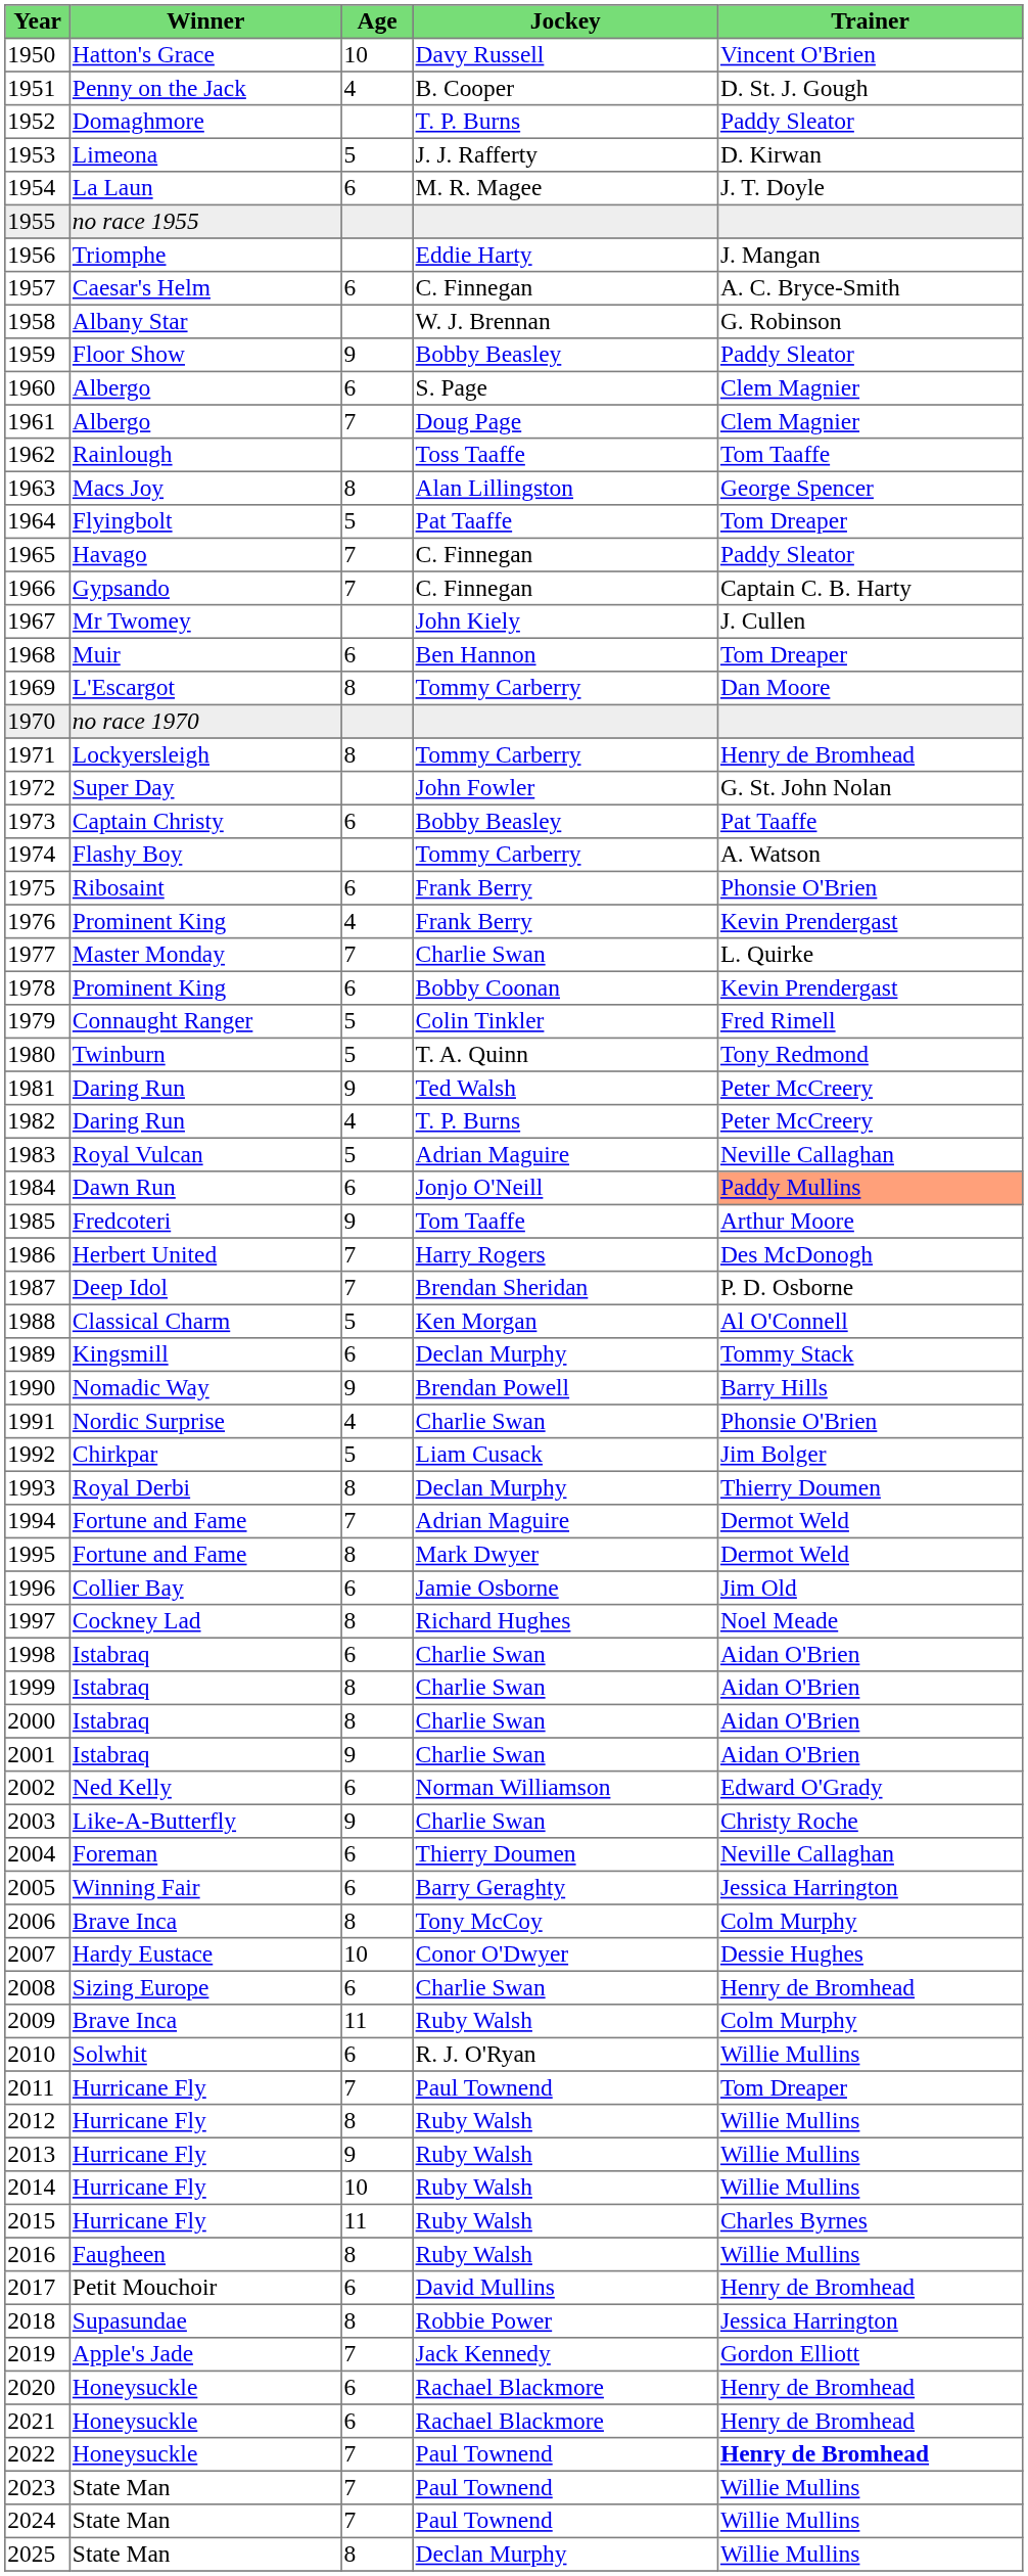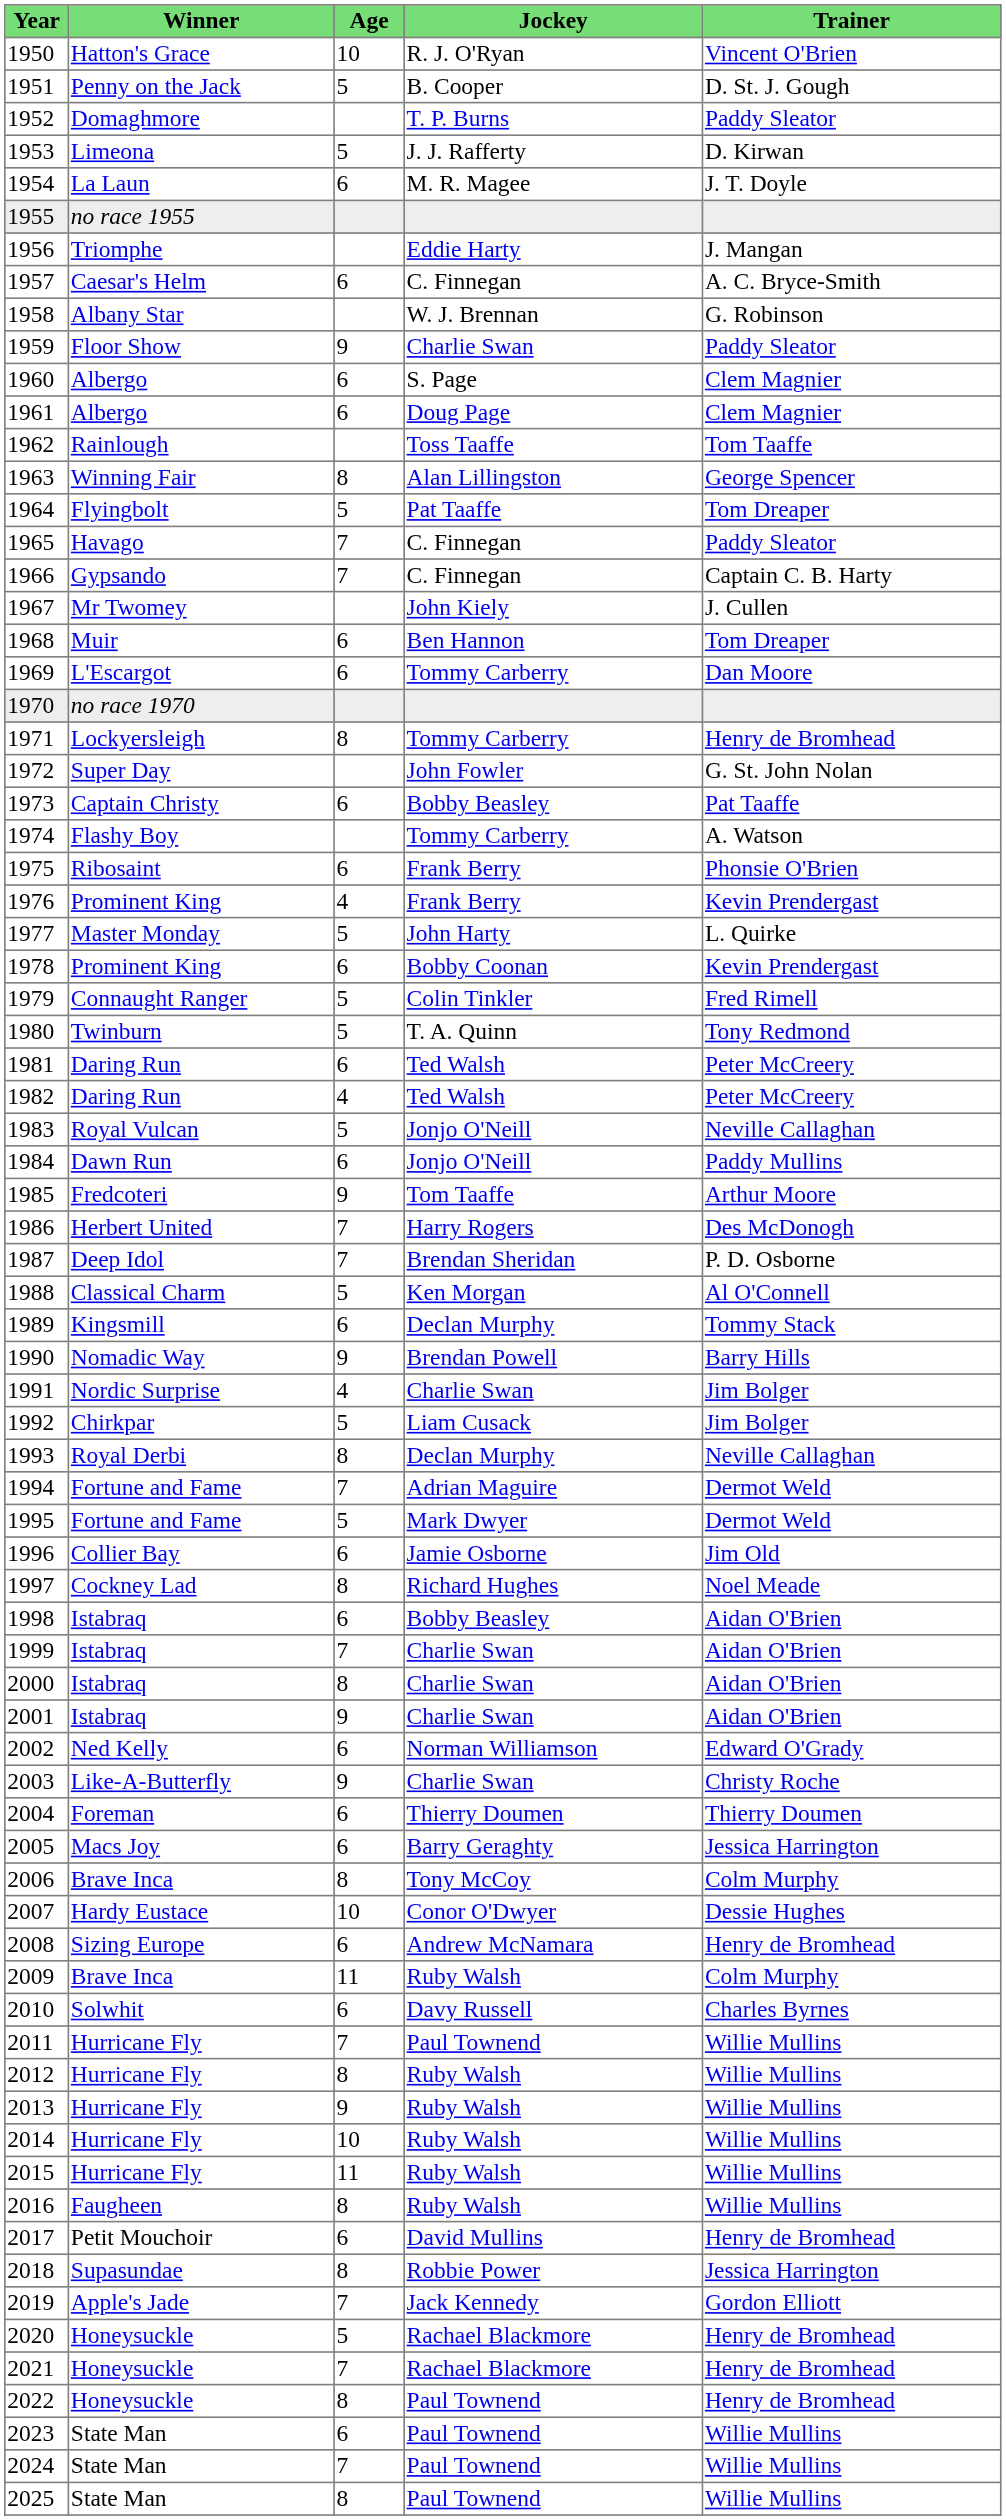 <table class = "sortable" | border="1" style="border-collapse: collapse; font-size:90%">
 <tr bgcolor="#77dd77" align="center">
 <th width="36px"><strong>Year</strong><br></th>
 <th width="160px"><strong>Winner</strong><br></th>
 <th width="40px"><strong>Age</strong><br></th>
 <th width="180px"><strong>Jockey</strong><br></th>
 <th width="180px"><strong>Trainer</strong><br></th>
 </tr>
 <tr>
 <td>1950</td>
 <td><a href='#'>Hatton's Grace</a></td>
 <td>10</td>
-<td><a href='#'>Davy Russell</a></td>
+<td>R. J. O'Ryan</td>
 <td><a href='#'>Vincent O'Brien</a></td>
 </tr>
 <tr>
 <td>1951</td>
 <td><a href='#'>Penny on the Jack</a></td>
-<td>4</td>
+<td>5</td>
 <td>B. Cooper</td>
 <td>D. St. J. Gough</td>
 </tr>
 <tr>
 <td>1952</td>
 <td><a href='#'>Domaghmore</a></td>
 <td></td>
 <td><a href='#'>T. P. Burns</a></td>
 <td><a href='#'>Paddy Sleator</a></td>
 </tr>
 <tr>
 <td>1953</td>
 <td><a href='#'>Limeona</a></td>
 <td>5</td>
 <td>J. J. Rafferty</td>
 <td>D. Kirwan</td>
 </tr>
 <tr>
 <td>1954</td>
 <td><a href='#'>La Laun</a></td>
 <td>6</td>
 <td>M. R. Magee</td>
 <td>J. T. Doyle</td>
 </tr>
 <tr bgcolor="#eeeeee">
 <td><span>1955</span></td>
 <td><em>no race 1955</em></td>
 <td></td>
 <td></td>
 <td></td>
 </tr>
 <tr>
 <td>1956</td>
 <td><a href='#'>Triomphe</a></td>
 <td></td>
 <td><a href='#'>Eddie Harty</a></td>
 <td>J. Mangan</td>
 </tr>
 <tr>
 <td>1957</td>
 <td><a href='#'>Caesar's Helm</a></td>
 <td>6</td>
 <td>C. Finnegan</td>
 <td>A. C. Bryce-Smith</td>
 </tr>
 <tr>
 <td>1958</td>
 <td><a href='#'>Albany Star</a></td>
 <td></td>
 <td>W. J. Brennan</td>
 <td>G. Robinson</td>
 </tr>
 <tr>
 <td>1959</td>
 <td><a href='#'>Floor Show</a></td>
 <td>9</td>
-<td><a href='#'>Bobby Beasley</a></td>
+<td><a href='#'>Charlie Swan</a></td>
 <td><a href='#'>Paddy Sleator</a></td>
 </tr>
 <tr>
 <td>1960</td>
 <td><a href='#'>Albergo</a></td>
 <td>6</td>
 <td>S. Page</td>
 <td><a href='#'>Clem Magnier</a></td>
 </tr>
 <tr>
 <td>1961</td>
 <td><a href='#'>Albergo</a></td>
-<td>7</td>
+<td>6</td>
 <td><a href='#'>Doug Page</a></td>
 <td><a href='#'>Clem Magnier</a></td>
 </tr>
 <tr>
 <td>1962</td>
 <td><a href='#'>Rainlough</a></td>
 <td></td>
 <td><a href='#'>Toss Taaffe</a></td>
 <td><a href='#'>Tom Taaffe</a></td>
 </tr>
 <tr>
 <td>1963</td>
-<td><a href='#'>Macs Joy</a></td>
+<td><a href='#'>Winning Fair</a></td>
 <td>8</td>
 <td><a href='#'>Alan Lillingston</a></td>
 <td><a href='#'>George Spencer</a></td>
 </tr>
 <tr>
 <td>1964</td>
 <td><a href='#'>Flyingbolt</a></td>
 <td>5</td>
 <td><a href='#'>Pat Taaffe</a></td>
 <td><a href='#'>Tom Dreaper</a></td>
 </tr>
 <tr>
 <td>1965</td>
 <td><a href='#'>Havago</a></td>
 <td>7</td>
 <td>C. Finnegan</td>
 <td><a href='#'>Paddy Sleator</a></td>
 </tr>
 <tr>
 <td>1966</td>
 <td><a href='#'>Gypsando</a></td>
 <td>7</td>
 <td>C. Finnegan</td>
 <td>Captain C. B. Harty</td>
 </tr>
 <tr>
 <td>1967</td>
 <td><a href='#'>Mr Twomey</a></td>
 <td></td>
 <td><a href='#'>John Kiely</a></td>
 <td>J. Cullen</td>
 </tr>
 <tr>
 <td>1968</td>
 <td><a href='#'>Muir</a></td>
 <td>6</td>
 <td><a href='#'>Ben Hannon</a></td>
 <td><a href='#'>Tom Dreaper</a></td>
 </tr>
 <tr>
 <td>1969</td>
 <td><a href='#'>L'Escargot</a></td>
-<td>8</td>
+<td>6</td>
 <td><a href='#'>Tommy Carberry</a></td>
 <td><a href='#'>Dan Moore</a></td>
 </tr>
 <tr bgcolor="#eeeeee">
 <td><span>1970</span></td>
 <td><em>no race 1970</em></td>
 <td></td>
 <td></td>
 <td></td>
 </tr>
 <tr>
 <td>1971</td>
 <td><a href='#'>Lockyersleigh</a></td>
 <td>8</td>
 <td><a href='#'>Tommy Carberry</a></td>
 <td><a href='#'>Henry de Bromhead</a></td>
 </tr>
 <tr>
 <td>1972</td>
 <td><a href='#'>Super Day</a></td>
 <td></td>
 <td><a href='#'>John Fowler</a></td>
 <td>G. St. John Nolan</td>
 </tr>
 <tr>
 <td>1973</td>
 <td><a href='#'>Captain Christy</a></td>
 <td>6</td>
 <td><a href='#'>Bobby Beasley</a></td>
 <td><a href='#'>Pat Taaffe</a></td>
 </tr>
 <tr>
 <td>1974</td>
 <td><a href='#'>Flashy Boy</a></td>
 <td></td>
 <td><a href='#'>Tommy Carberry</a></td>
 <td>A. Watson</td>
 </tr>
 <tr>
 <td>1975</td>
 <td><a href='#'>Ribosaint</a></td>
 <td>6</td>
 <td><a href='#'>Frank Berry</a></td>
 <td><a href='#'>Phonsie O'Brien</a></td>
 </tr>
 <tr>
 <td>1976</td>
 <td><a href='#'>Prominent King</a></td>
 <td>4</td>
 <td><a href='#'>Frank Berry</a></td>
 <td><a href='#'>Kevin Prendergast</a></td>
 </tr>
 <tr>
 <td>1977</td>
 <td><a href='#'>Master Monday</a></td>
-<td>7</td>
-<td><a href='#'>Charlie Swan</a></td>
+<td>5</td>
+<td><a href='#'>John Harty</a></td>
 <td>L. Quirke</td>
 </tr>
 <tr>
 <td>1978</td>
 <td><a href='#'>Prominent King</a></td>
 <td>6</td>
 <td><a href='#'>Bobby Coonan</a></td>
 <td><a href='#'>Kevin Prendergast</a></td>
 </tr>
 <tr>
 <td>1979</td>
 <td><a href='#'>Connaught Ranger</a></td>
 <td>5</td>
 <td><a href='#'>Colin Tinkler</a></td>
 <td><a href='#'>Fred Rimell</a></td>
 </tr>
 <tr>
 <td>1980</td>
 <td><a href='#'>Twinburn</a></td>
 <td>5</td>
 <td>T. A. Quinn</td>
 <td><a href='#'>Tony Redmond</a></td>
 </tr>
 <tr>
 <td>1981</td>
 <td><a href='#'>Daring Run</a></td>
-<td>9</td>
+<td>6</td>
 <td><a href='#'>Ted Walsh</a></td>
 <td><a href='#'>Peter McCreery</a></td>
 </tr>
 <tr>
 <td>1982</td>
 <td><a href='#'>Daring Run</a></td>
 <td>4</td>
-<td><a href='#'>T. P. Burns</a></td>
+<td><a href='#'>Ted Walsh</a></td>
 <td><a href='#'>Peter McCreery</a></td>
 </tr>
 <tr>
 <td>1983</td>
 <td><a href='#'>Royal Vulcan</a></td>
 <td>5</td>
-<td><a href='#'>Adrian Maguire</a></td>
+<td><a href='#'>Jonjo O'Neill</a></td>
 <td><a href='#'>Neville Callaghan</a></td>
 </tr>
 <tr>
 <td>1984</td>
 <td><a href='#'>Dawn Run</a></td>
 <td>6</td>
 <td><a href='#'>Jonjo O'Neill</a></td>
-<td style="background: lightsalmon;"><a href='#'>Paddy Mullins</a></td>
+<td><a href='#'>Paddy Mullins</a></td>
 </tr>
 <tr>
 <td>1985</td>
 <td><a href='#'>Fredcoteri</a></td>
 <td>9</td>
 <td><a href='#'>Tom Taaffe</a></td>
 <td><a href='#'>Arthur Moore</a></td>
 </tr>
 <tr>
 <td>1986</td>
 <td><a href='#'>Herbert United</a></td>
 <td>7</td>
 <td><a href='#'>Harry Rogers</a></td>
 <td><a href='#'>Des McDonogh</a></td>
 </tr>
 <tr>
 <td>1987</td>
 <td><a href='#'>Deep Idol</a></td>
 <td>7</td>
 <td><a href='#'>Brendan Sheridan</a></td>
 <td>P. D. Osborne</td>
 </tr>
 <tr>
 <td>1988</td>
 <td><a href='#'>Classical Charm</a></td>
 <td>5</td>
 <td><a href='#'>Ken Morgan</a></td>
 <td><a href='#'>Al O'Connell</a></td>
 </tr>
 <tr>
 <td>1989</td>
 <td><a href='#'>Kingsmill</a></td>
 <td>6</td>
 <td><a href='#'>Declan Murphy</a></td>
 <td><a href='#'>Tommy Stack</a></td>
 </tr>
 <tr>
 <td>1990</td>
 <td><a href='#'>Nomadic Way</a></td>
 <td>9</td>
 <td><a href='#'>Brendan Powell</a></td>
 <td><a href='#'>Barry Hills</a></td>
 </tr>
 <tr>
 <td>1991</td>
 <td><a href='#'>Nordic Surprise</a></td>
 <td>4</td>
 <td><a href='#'>Charlie Swan</a></td>
-<td><a href='#'>Phonsie O'Brien</a></td>
+<td><a href='#'>Jim Bolger</a></td>
 </tr>
 <tr>
 <td>1992</td>
 <td><a href='#'>Chirkpar</a></td>
 <td>5</td>
 <td><a href='#'>Liam Cusack</a></td>
 <td><a href='#'>Jim Bolger</a></td>
 </tr>
 <tr>
 <td>1993</td>
 <td><a href='#'>Royal Derbi</a></td>
 <td>8</td>
 <td><a href='#'>Declan Murphy</a></td>
-<td><a href='#'>Thierry Doumen</a></td>
+<td><a href='#'>Neville Callaghan</a></td>
 </tr>
 <tr>
 <td>1994</td>
 <td><a href='#'>Fortune and Fame</a></td>
 <td>7</td>
 <td><a href='#'>Adrian Maguire</a></td>
 <td><a href='#'>Dermot Weld</a></td>
 </tr>
 <tr>
 <td>1995</td>
 <td><a href='#'>Fortune and Fame</a> </td>
-<td>8</td>
+<td>5</td>
 <td><a href='#'>Mark Dwyer</a></td>
 <td><a href='#'>Dermot Weld</a></td>
 </tr>
 <tr>
 <td>1996</td>
 <td><a href='#'>Collier Bay</a></td>
 <td>6</td>
 <td><a href='#'>Jamie Osborne</a></td>
 <td><a href='#'>Jim Old</a></td>
 </tr>
 <tr>
 <td>1997</td>
 <td><a href='#'>Cockney Lad</a></td>
 <td>8</td>
 <td><a href='#'>Richard Hughes</a></td>
 <td><a href='#'>Noel Meade</a></td>
 </tr>
 <tr>
 <td>1998</td>
 <td><a href='#'>Istabraq</a></td>
 <td>6</td>
-<td><a href='#'>Charlie Swan</a></td>
+<td><a href='#'>Bobby Beasley</a></td>
 <td><a href='#'>Aidan O'Brien</a></td>
 </tr>
 <tr>
 <td>1999</td>
 <td><a href='#'>Istabraq</a></td>
-<td>8</td>
+<td>7</td>
 <td><a href='#'>Charlie Swan</a></td>
 <td><a href='#'>Aidan O'Brien</a></td>
 </tr>
 <tr>
 <td>2000</td>
 <td><a href='#'>Istabraq</a></td>
 <td>8</td>
 <td><a href='#'>Charlie Swan</a></td>
 <td><a href='#'>Aidan O'Brien</a></td>
 </tr>
 <tr>
 <td>2001</td>
 <td><a href='#'>Istabraq</a></td>
 <td>9</td>
 <td><a href='#'>Charlie Swan</a></td>
 <td><a href='#'>Aidan O'Brien</a></td>
 </tr>
 <tr>
 <td>2002</td>
 <td><a href='#'>Ned Kelly</a></td>
 <td>6</td>
 <td><a href='#'>Norman Williamson</a></td>
 <td><a href='#'>Edward O'Grady</a></td>
 </tr>
 <tr>
 <td>2003</td>
 <td><a href='#'>Like-A-Butterfly</a></td>
 <td>9</td>
 <td><a href='#'>Charlie Swan</a></td>
 <td><a href='#'>Christy Roche</a></td>
 </tr>
 <tr>
 <td>2004</td>
 <td><a href='#'>Foreman</a></td>
 <td>6</td>
 <td><a href='#'>Thierry Doumen</a></td>
-<td><a href='#'>Neville Callaghan</a></td>
+<td><a href='#'>Thierry Doumen</a></td>
 </tr>
 <tr>
 <td>2005</td>
-<td><a href='#'>Winning Fair</a></td>
+<td><a href='#'>Macs Joy</a></td>
 <td>6</td>
 <td><a href='#'>Barry Geraghty</a></td>
 <td><a href='#'>Jessica Harrington</a></td>
 </tr>
 <tr>
 <td>2006</td>
 <td><a href='#'>Brave Inca</a></td>
 <td>8</td>
 <td><a href='#'>Tony McCoy</a></td>
 <td><a href='#'>Colm Murphy</a></td>
 </tr>
 <tr>
 <td>2007</td>
 <td><a href='#'>Hardy Eustace</a></td>
 <td>10</td>
 <td><a href='#'>Conor O'Dwyer</a></td>
 <td><a href='#'>Dessie Hughes</a></td>
 </tr>
 <tr>
 <td>2008</td>
 <td><a href='#'>Sizing Europe</a></td>
 <td>6</td>
-<td><a href='#'>Charlie Swan</a></td>
+<td><a href='#'>Andrew McNamara</a></td>
 <td><a href='#'>Henry de Bromhead</a></td>
 </tr>
 <tr>
 <td>2009</td>
 <td><a href='#'>Brave Inca</a></td>
 <td>11</td>
 <td><a href='#'>Ruby Walsh</a></td>
 <td><a href='#'>Colm Murphy</a></td>
 </tr>
 <tr>
 <td>2010</td>
 <td><a href='#'>Solwhit</a></td>
 <td>6</td>
-<td>R. J. O'Ryan</td>
-<td><a href='#'>Willie Mullins</a></td>
+<td><a href='#'>Davy Russell</a></td>
+<td><a href='#'>Charles Byrnes</a></td>
 </tr>
 <tr>
 <td>2011</td>
 <td><a href='#'>Hurricane Fly</a></td>
 <td>7</td>
 <td><a href='#'>Paul Townend</a></td>
-<td><a href='#'>Tom Dreaper</a></td>
+<td><a href='#'>Willie Mullins</a></td>
 </tr>
 <tr>
 <td>2012</td>
 <td><a href='#'>Hurricane Fly</a></td>
 <td>8</td>
 <td><a href='#'>Ruby Walsh</a></td>
 <td><a href='#'>Willie Mullins</a></td>
 </tr>
 <tr>
 <td>2013</td>
 <td><a href='#'>Hurricane Fly</a></td>
 <td>9</td>
 <td><a href='#'>Ruby Walsh</a></td>
 <td><a href='#'>Willie Mullins</a></td>
 </tr>
 <tr>
 <td>2014</td>
 <td><a href='#'>Hurricane Fly</a></td>
 <td>10</td>
 <td><a href='#'>Ruby Walsh</a></td>
 <td><a href='#'>Willie Mullins</a></td>
 </tr>
 <tr>
 <td>2015</td>
 <td><a href='#'>Hurricane Fly</a></td>
 <td>11</td>
 <td><a href='#'>Ruby Walsh</a></td>
-<td><a href='#'>Charles Byrnes</a></td>
+<td><a href='#'>Willie Mullins</a></td>
 </tr>
 <tr>
 <td>2016</td>
 <td><a href='#'>Faugheen</a></td>
 <td>8</td>
 <td><a href='#'>Ruby Walsh</a></td>
 <td><a href='#'>Willie Mullins</a></td>
 </tr>
 <tr>
 <td>2017</td>
 <td>Petit Mouchoir</td>
 <td>6</td>
 <td><a href='#'>David Mullins</a></td>
 <td><a href='#'>Henry de Bromhead</a></td>
 </tr>
 <tr>
 <td>2018</td>
 <td><a href='#'>Supasundae</a></td>
 <td>8</td>
 <td><a href='#'>Robbie Power</a></td>
 <td><a href='#'>Jessica Harrington</a></td>
 </tr>
 <tr>
 <td>2019</td>
 <td><a href='#'>Apple's Jade</a></td>
 <td>7</td>
 <td><a href='#'>Jack Kennedy</a></td>
 <td><a href='#'>Gordon Elliott</a></td>
 </tr>
 <tr>
 <td>2020</td>
 <td><a href='#'>Honeysuckle</a></td>
-<td>6</td>
+<td>5</td>
 <td><a href='#'>Rachael Blackmore</a></td>
 <td><a href='#'>Henry de Bromhead</a></td>
 </tr>
 <tr>
 <td>2021</td>
 <td><a href='#'>Honeysuckle</a></td>
-<td>6</td>
+<td>7</td>
 <td><a href='#'>Rachael Blackmore</a></td>
 <td><a href='#'>Henry de Bromhead</a></td>
 </tr>
 <tr>
 <td>2022</td>
 <td><a href='#'>Honeysuckle</a></td>
-<td>7</td>
+<td>8</td>
 <td><a href='#'>Paul Townend</a></td>
-<td><strong><a href='#'>Henry de Bromhead</a></strong></td>
+<td><a href='#'>Henry de Bromhead</a></td>
 </tr>
 <tr>
 <td>2023</td>
 <td>State Man</td>
-<td>7</td>
+<td>6</td>
 <td><a href='#'>Paul Townend</a></td>
 <td><a href='#'>Willie Mullins</a></td>
 </tr>
 <tr>
 <td>2024</td>
 <td>State Man</td>
 <td>7</td>
 <td><a href='#'>Paul Townend</a></td>
 <td><a href='#'>Willie Mullins</a></td>
 </tr>
 <tr>
 <td>2025</td>
 <td>State Man</td>
 <td>8</td>
-<td><a href='#'>Declan Murphy</a></td>
+<td><a href='#'>Paul Townend</a></td>
 <td><a href='#'>Willie Mullins</a></td>
 </tr>
 </table>
